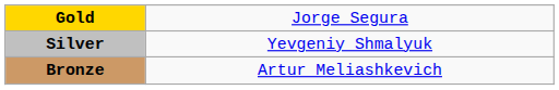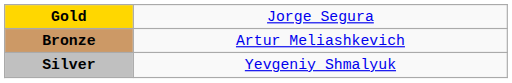 <table class="wikitable" style="text-align:center; " width="35%">
 <tr>
 <td bgcolor="gold"><strong>Gold</strong></td>
 <td><a href='#'>Jorge Segura</a><br>  <small><em></em></small></td>
 </tr>
 <tr>
+<td bgcolor="CC9966"><strong>Bronze</strong></td>
+<td><a href='#'>Artur Meliashkevich</a><br>  <small><em></em></small></td>
+</tr>
+<tr>
 <td bgcolor="silver"><strong>Silver</strong></td>
 <td><a href='#'>Yevgeniy Shmalyuk</a><br>  <small><em></em></small></td>
 </tr>
-<tr>
-<td bgcolor="CC9966"><strong>Bronze</strong></td>
-<td><a href='#'>Artur Meliashkevich</a><br>  <small><em></em></small></td>
-</tr>
 </table>
